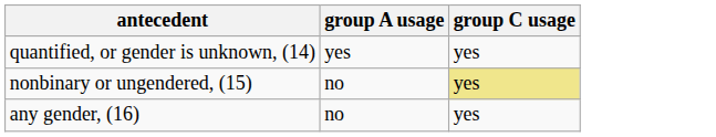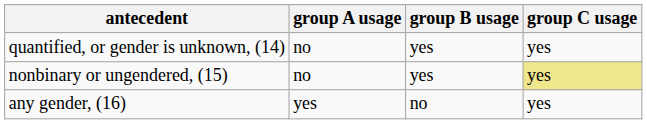 <table class="wikitable">
 <tr>
 <th>antecedent</th>
 <th>group A usage</th>
+<th>group B usage</th>
 <th>group C usage</th>
 </tr>
 <tr>
 <td>quantified, or gender is unknown, (14)</td>
+<td>no</td>
 <td>yes</td>
 <td>yes</td>
 </tr>
 <tr>
 <td>nonbinary or ungendered, (15)</td>
 <td>no</td>
+<td>yes</td>
 <td style="background: khaki;">yes</td>
 </tr>
 <tr>
 <td>any gender, (16)</td>
+<td>yes</td>
 <td>no</td>
 <td>yes</td>
 </tr>
 </table>
